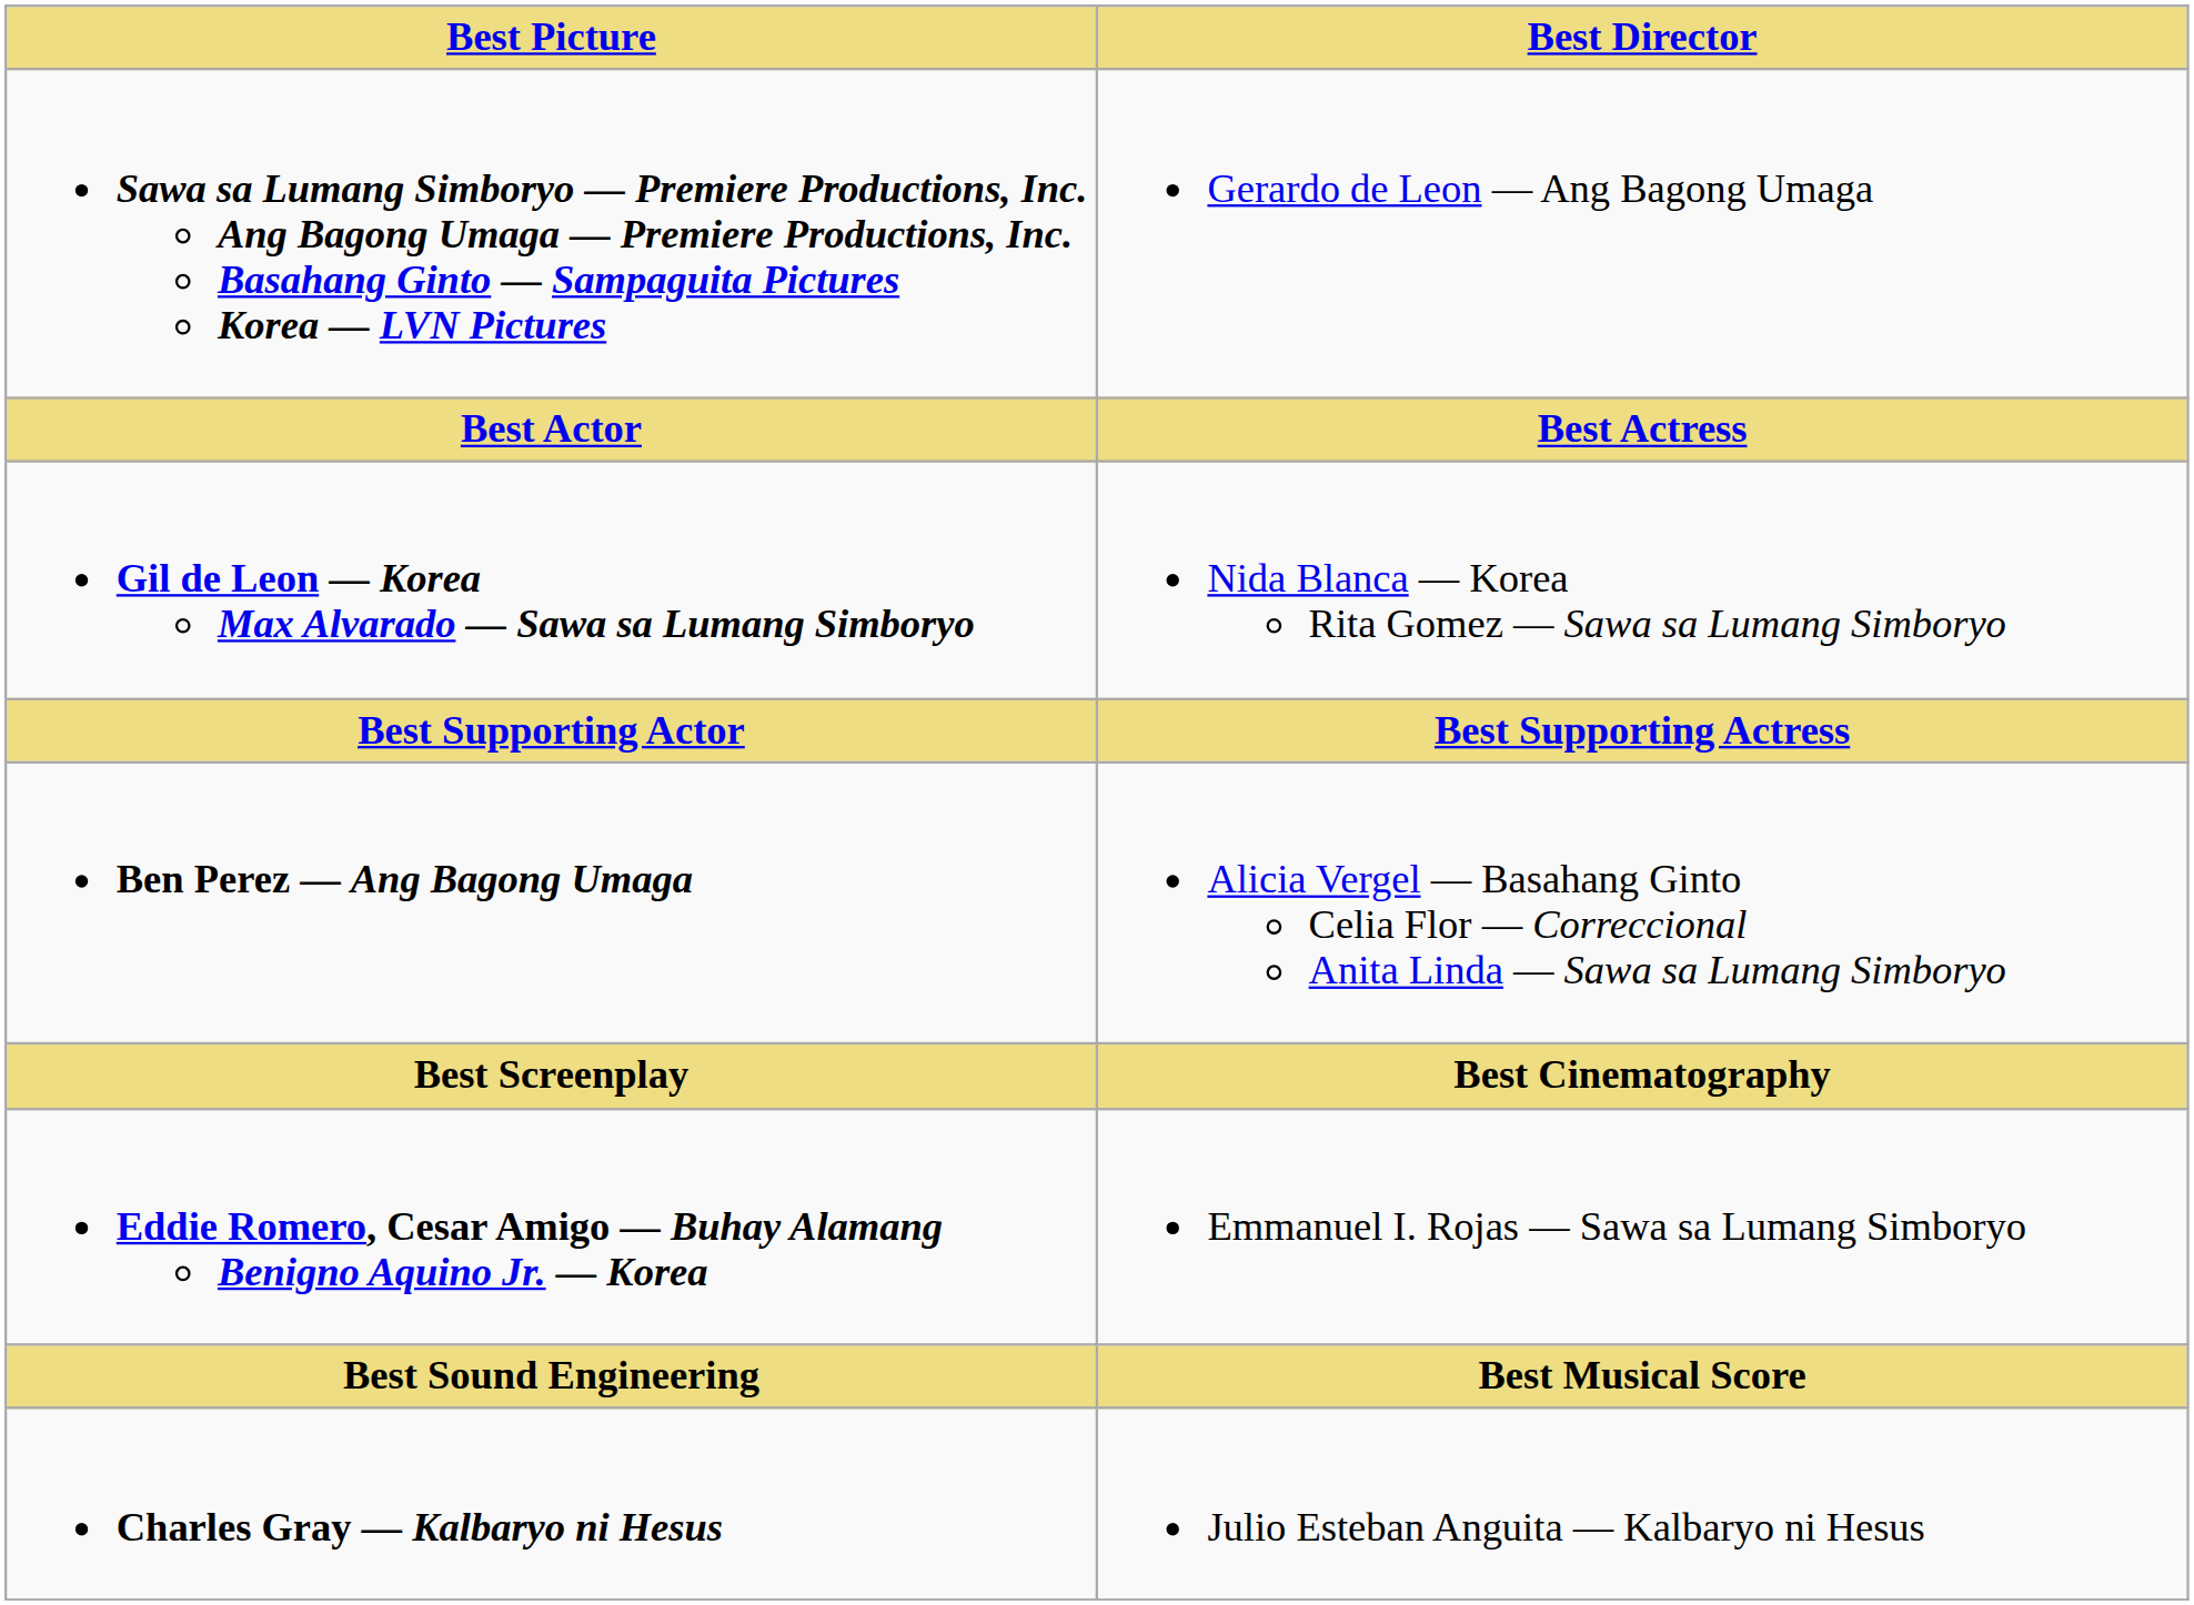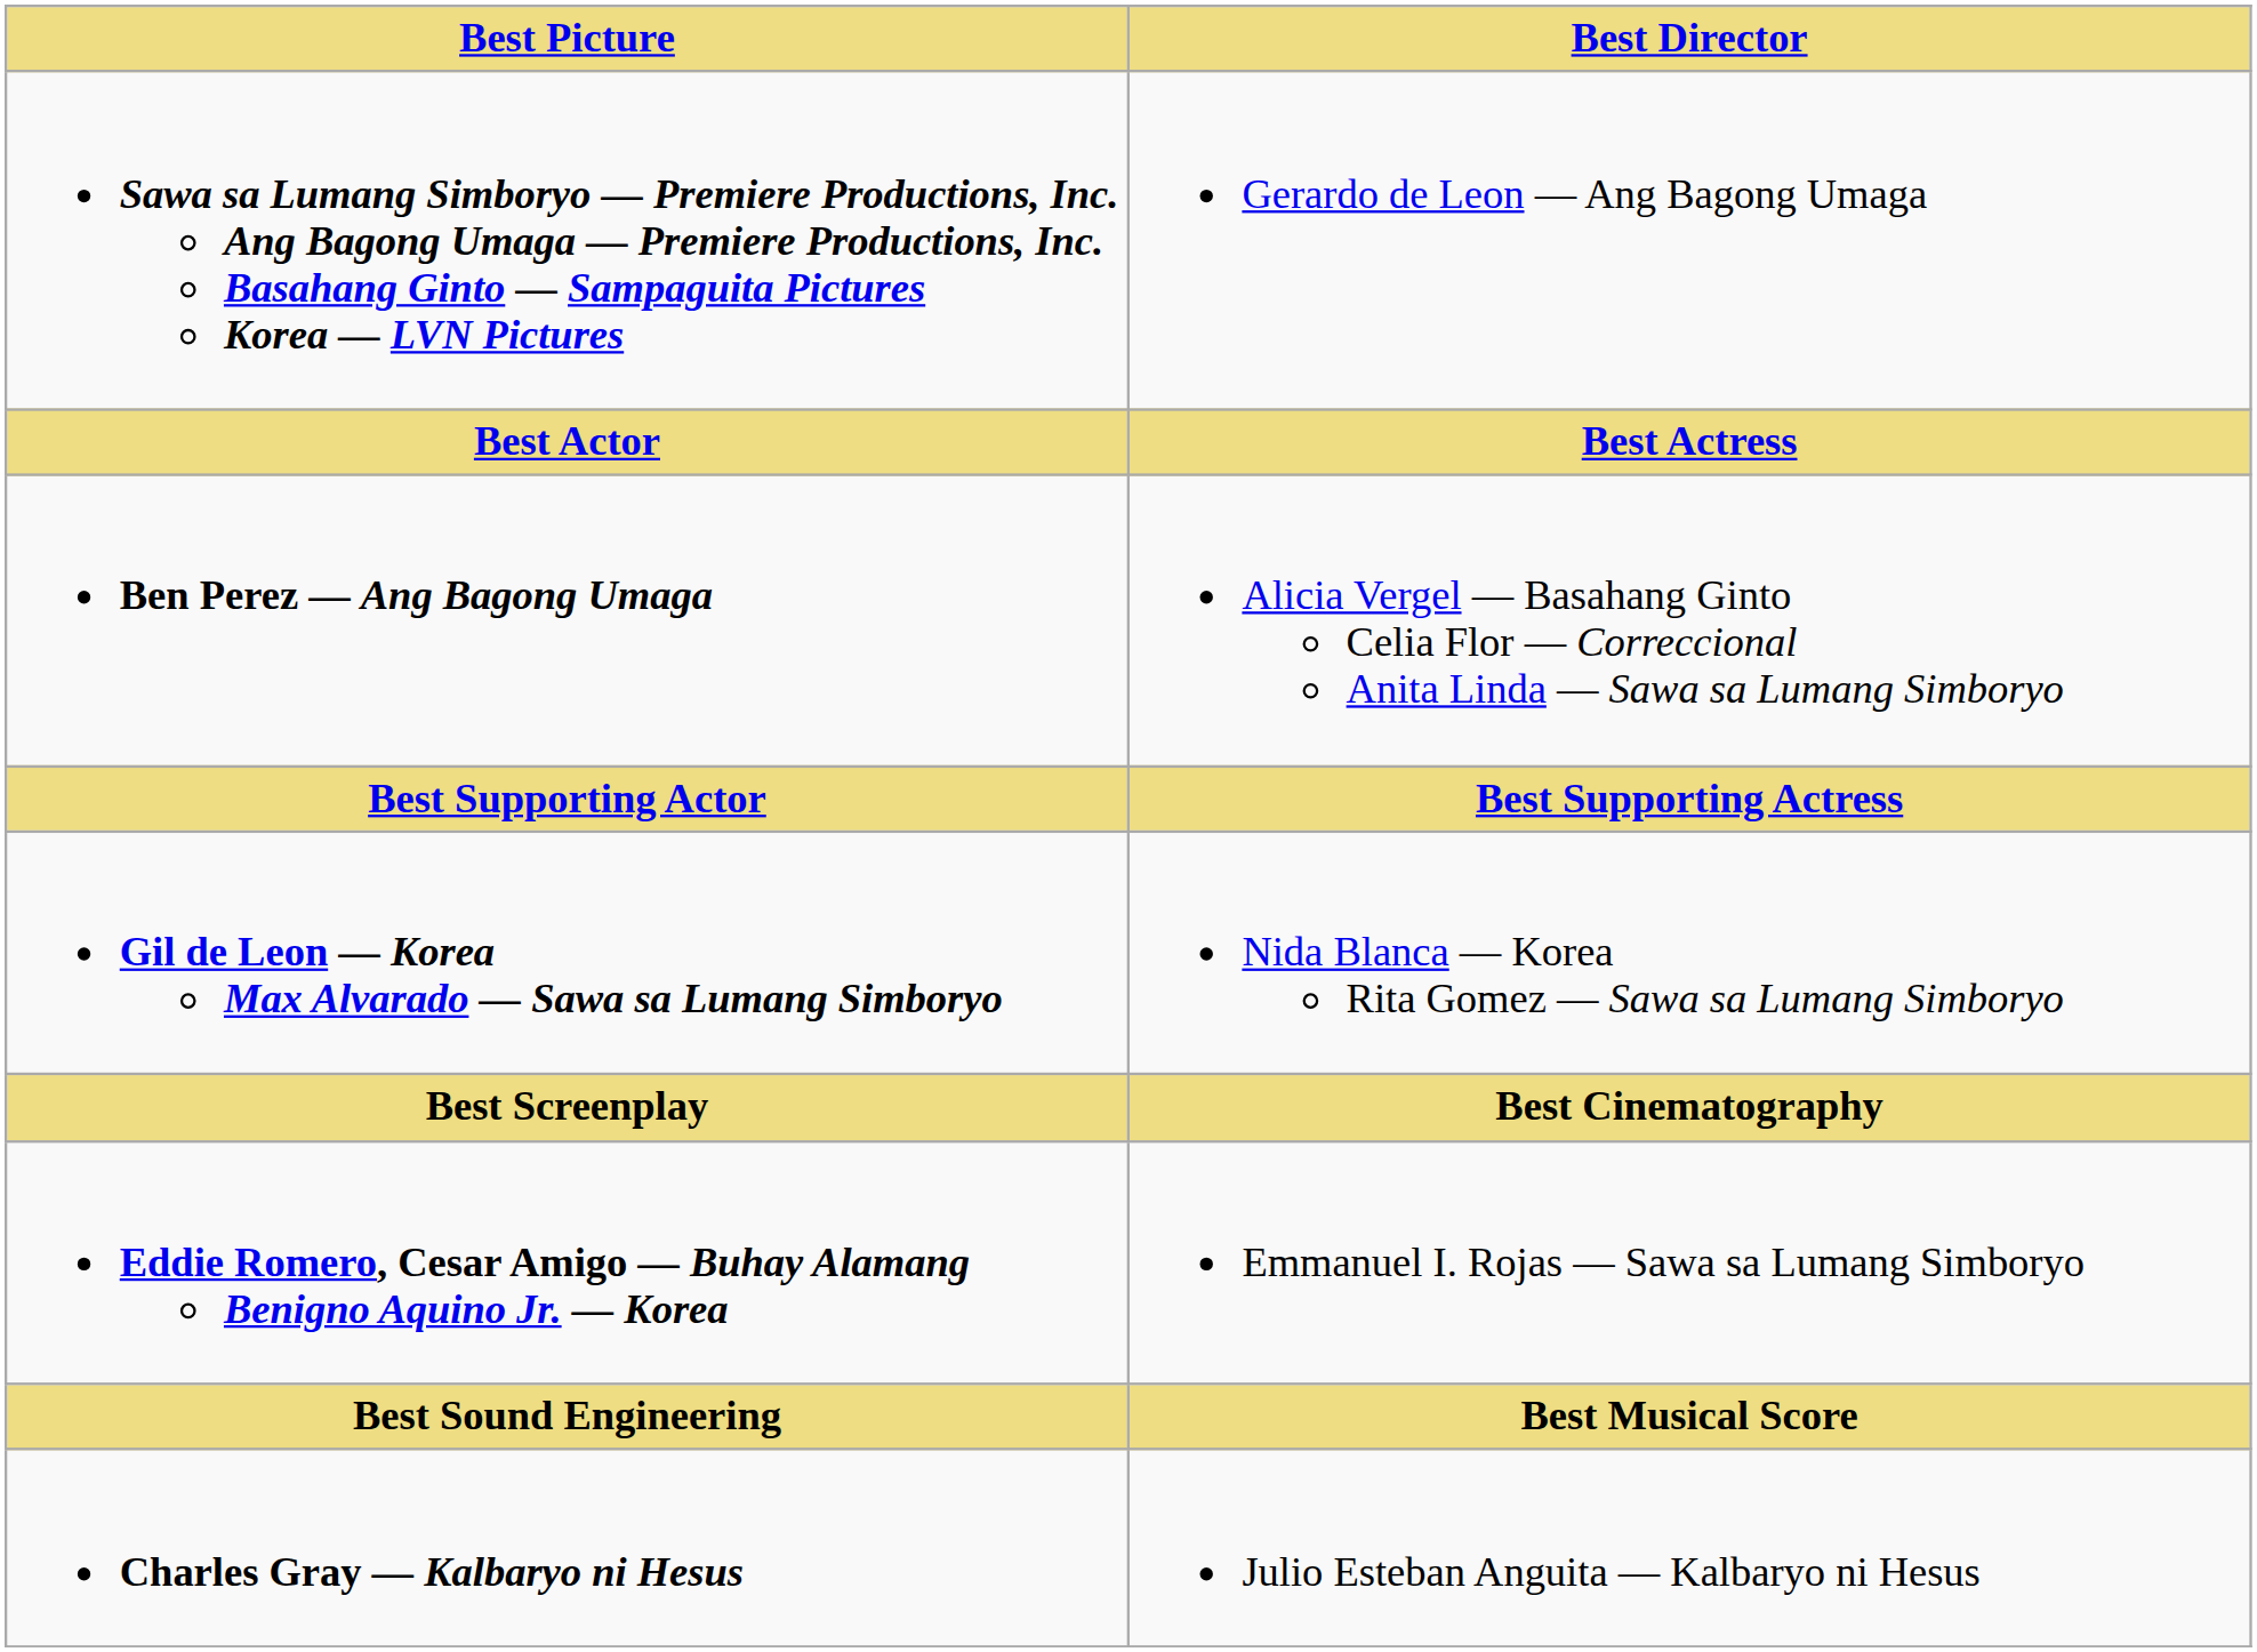 <table class=wikitable>
 <tr>
 <th style="background:#EEDD82; width:50%"><a href='#'>Best Picture</a></th>
 <th style="background:#EEDD82; width:50%"><a href='#'>Best Director</a></th>
 </tr>
 <tr>
 <td valign="top"><br><ul><li><strong><em>Sawa sa Lumang Simboryo<em> — Premiere Productions, Inc.<strong><ul><li></em>Ang Bagong Umaga<em> — Premiere Productions, Inc.</li><li></em><a href='#'>Basahang Ginto</a><em> — <a href='#'>Sampaguita Pictures</a></li><li></em>Korea<em> — <a href='#'>LVN Pictures</a></li></ul></li></ul></td>
 <td valign="top"><br><ul><li></strong><a href='#'>Gerardo de Leon</a> — </em>Ang Bagong Umaga</em></strong></li></ul></td>
 </tr>
 <tr>
 <th style="background:#EEDD82; width:50%"><a href='#'>Best Actor</a></th>
 <th style="background:#EEDD82; width:50%"><a href='#'>Best Actress</a></th>
 </tr>
 <tr>
-<td valign="top"><br><ul><li><strong><a href='#'>Gil de Leon</a> — <em>Korea<strong><em><ul><li><a href='#'>Max Alvarado</a> — </em>Sawa sa Lumang Simboryo<em></li></ul></li></ul></td>
-<td valign="top"><br><ul><li></strong><a href='#'>Nida Blanca</a> — </em>Korea</em></strong><ul><li>Rita Gomez — <em>Sawa sa Lumang Simboryo</em></li></ul></li></ul></td>
+<td valign="top"><br><ul><li><strong>Ben Perez — <em>Ang Bagong Umaga<strong><em> </li></ul></td>
+<td valign="top"><br><ul><li></strong><a href='#'>Alicia Vergel</a> — </em>Basahang Ginto</em></strong><ul><li>Celia Flor — <em>Correccional</em></li><li><a href='#'>Anita Linda</a> — <em>Sawa sa Lumang Simboryo</em></li></ul></li></ul></td>
 </tr>
 <tr>
 <th style="background:#EEDD82; width:50%"><a href='#'>Best Supporting Actor</a></th>
 <th style="background:#EEDD82; width:50%"><a href='#'>Best Supporting Actress</a></th>
 </tr>
 <tr>
-<td valign="top"><br><ul><li><strong>Ben Perez — <em>Ang Bagong Umaga<strong><em> </li></ul></td>
-<td valign="top"><br><ul><li></strong><a href='#'>Alicia Vergel</a> — </em>Basahang Ginto</em></strong><ul><li>Celia Flor — <em>Correccional</em></li><li><a href='#'>Anita Linda</a> — <em>Sawa sa Lumang Simboryo</em></li></ul></li></ul></td>
+<td valign="top"><br><ul><li><strong><a href='#'>Gil de Leon</a> — <em>Korea<strong><em><ul><li><a href='#'>Max Alvarado</a> — </em>Sawa sa Lumang Simboryo<em></li></ul></li></ul></td>
+<td valign="top"><br><ul><li></strong><a href='#'>Nida Blanca</a> — </em>Korea</em></strong><ul><li>Rita Gomez — <em>Sawa sa Lumang Simboryo</em></li></ul></li></ul></td>
 </tr>
 <tr>
 <th style="background:#EEDD82; width:50%">Best Screenplay</th>
 <th style="background:#EEDD82; width:50%">Best Cinematography</th>
 </tr>
 <tr>
 <td valign="top"><br><ul><li><strong><a href='#'>Eddie Romero</a>, Cesar Amigo — <em>Buhay Alamang<strong><em><ul><li><a href='#'>Benigno Aquino Jr.</a> — </em>Korea<em></li></ul></li></ul></td>
 <td valign="top"><br><ul><li></strong>Emmanuel I. Rojas — </em>Sawa sa Lumang Simboryo</em></strong> </li></ul></td>
 </tr>
 <tr>
 <th style="background:#EEDD82; width:50%">Best Sound Engineering</th>
 <th style="background:#EEDD82; width:50%">Best Musical Score</th>
 </tr>
 <tr>
 <td valign="top"><br><ul><li><strong>Charles Gray — <em>Kalbaryo ni Hesus<strong><em></li></ul></td>
 <td valign="top"><br><ul><li></strong>Julio Esteban Anguita — </em>Kalbaryo ni Hesus</em></strong></li></ul></td>
 </tr>
 <tr>
 </tr>
 </table>
